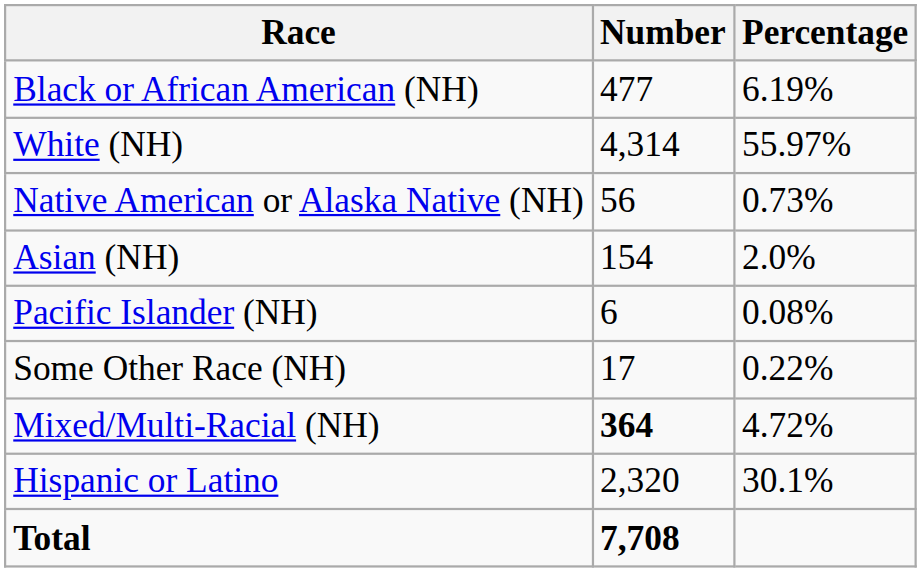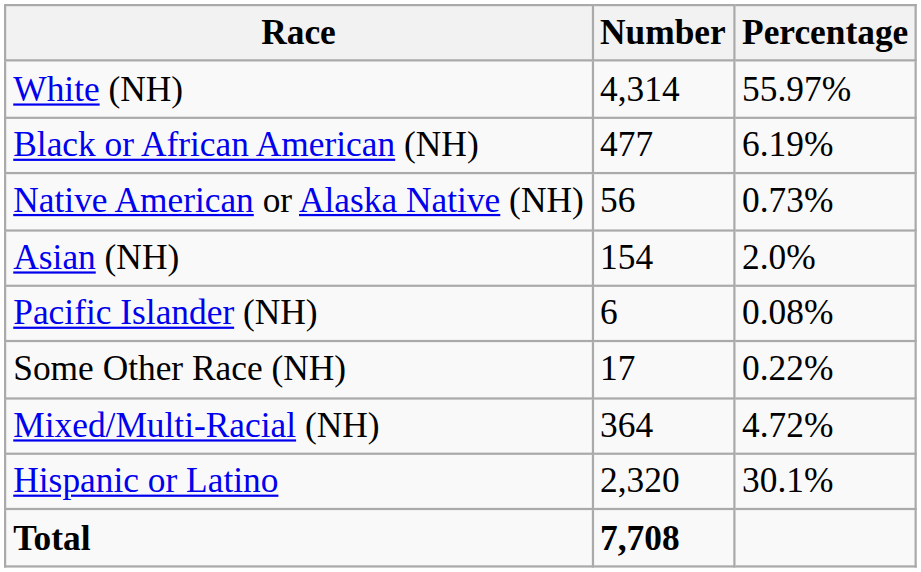 <table class="wikitable">
 <tr>
 <th>Race</th>
 <th>Number</th>
 <th>Percentage</th>
 </tr>
 <tr>
+<td><a href='#'>White</a> (NH)</td>
+<td>4,314</td>
+<td>55.97%</td>
+</tr>
+<tr>
 <td><a href='#'>Black or African American</a> (NH)</td>
 <td>477</td>
 <td>6.19%</td>
-</tr>
-<tr>
-<td><a href='#'>White</a> (NH)</td>
-<td>4,314</td>
-<td>55.97%</td>
 </tr>
 <tr>
 <td><a href='#'>Native American</a> or <a href='#'>Alaska Native</a> (NH)</td>
 <td>56</td>
 <td>0.73%</td>
 </tr>
 <tr>
 <td><a href='#'>Asian</a> (NH)</td>
 <td>154</td>
 <td>2.0%</td>
 </tr>
 <tr>
 <td><a href='#'>Pacific Islander</a> (NH)</td>
 <td>6</td>
 <td>0.08%</td>
 </tr>
 <tr>
 <td>Some Other Race (NH)</td>
 <td>17</td>
 <td>0.22%</td>
 </tr>
 <tr>
 <td><a href='#'>Mixed/Multi-Racial</a> (NH)</td>
-<td><strong>364</strong></td>
+<td>364</td>
 <td>4.72%</td>
 </tr>
 <tr>
 <td><a href='#'>Hispanic or Latino</a></td>
 <td>2,320</td>
 <td>30.1%</td>
 </tr>
 <tr>
 <td><strong>Total</strong></td>
 <td><strong>7,708</strong></td>
 <td></td>
 </tr>
 </table>
